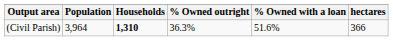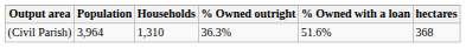 <table class="wikitable">
 <tr>
 </tr>
 <tr>
 <th>Output area</th>
 <th>Population</th>
 <th>Households</th>
 <th>% Owned outright</th>
 <th>% Owned with a loan</th>
 <th>hectares</th>
 </tr>
 <tr>
 <td>(Civil Parish)</td>
 <td>3,964</td>
-<td><strong>1,310</strong></td>
+<td>1,310</td>
 <td>36.3%</td>
 <td>51.6%</td>
-<td>366</td>
+<td>368</td>
 </tr>
 </table>
